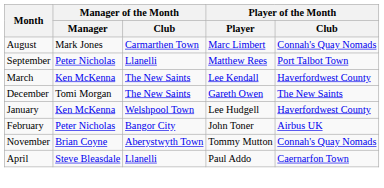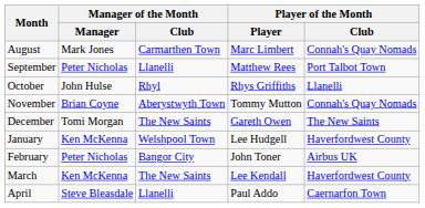 <table class="wikitable">
 <tr>
 <th rowspan="2">Month</th>
 <th colspan="2">Manager of the Month</th>
 <th colspan="2">Player of the Month</th>
 </tr>
 <tr>
 <th>Manager</th>
 <th>Club</th>
 <th>Player</th>
 <th>Club</th>
 </tr>
 <tr>
 <td>August</td>
 <td> Mark Jones</td>
 <td><a href='#'>Carmarthen Town</a></td>
 <td> <a href='#'>Marc Limbert</a></td>
 <td><a href='#'>Connah's Quay Nomads</a></td>
 </tr>
 <tr>
 <td>September</td>
 <td> <a href='#'>Peter Nicholas</a></td>
 <td><a href='#'>Llanelli</a></td>
 <td> <a href='#'>Matthew Rees</a></td>
 <td><a href='#'>Port Talbot Town</a></td>
 </tr>
 <tr>
-<td>March</td>
-<td> <a href='#'>Ken McKenna</a></td>
-<td><a href='#'>The New Saints</a></td>
-<td> <a href='#'>Lee Kendall</a></td>
-<td><a href='#'>Haverfordwest County</a></td>
+<td>October</td>
+<td> John Hulse</td>
+<td><a href='#'>Rhyl</a></td>
+<td> <a href='#'>Rhys Griffiths</a></td>
+<td><a href='#'>Llanelli</a></td>
+</tr>
+<tr>
+<td>November</td>
+<td> <a href='#'>Brian Coyne</a></td>
+<td><a href='#'>Aberystwyth Town</a></td>
+<td> Tommy Mutton</td>
+<td><a href='#'>Connah's Quay Nomads</a></td>
 </tr>
 <tr>
 <td>December</td>
 <td> Tomi Morgan</td>
 <td><a href='#'>The New Saints</a></td>
 <td> <a href='#'>Gareth Owen</a></td>
 <td><a href='#'>The New Saints</a></td>
 </tr>
 <tr>
 <td>January</td>
 <td> <a href='#'>Ken McKenna</a></td>
 <td><a href='#'>Welshpool Town</a></td>
 <td> Lee Hudgell</td>
 <td><a href='#'>Haverfordwest County</a></td>
 </tr>
 <tr>
 <td>February</td>
 <td> <a href='#'>Peter Nicholas</a></td>
 <td><a href='#'>Bangor City</a></td>
 <td> John Toner</td>
 <td><a href='#'>Airbus UK</a></td>
 </tr>
 <tr>
-<td>November</td>
-<td> <a href='#'>Brian Coyne</a></td>
-<td><a href='#'>Aberystwyth Town</a></td>
-<td> Tommy Mutton</td>
-<td><a href='#'>Connah's Quay Nomads</a></td>
+<td>March</td>
+<td> <a href='#'>Ken McKenna</a></td>
+<td><a href='#'>The New Saints</a></td>
+<td> <a href='#'>Lee Kendall</a></td>
+<td><a href='#'>Haverfordwest County</a></td>
 </tr>
 <tr>
 <td>April</td>
 <td> <a href='#'>Steve Bleasdale</a></td>
 <td><a href='#'>Llanelli</a></td>
 <td> Paul Addo</td>
 <td><a href='#'>Caernarfon Town</a></td>
 </tr>
 </table>
